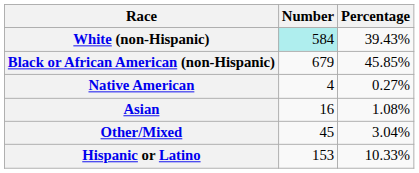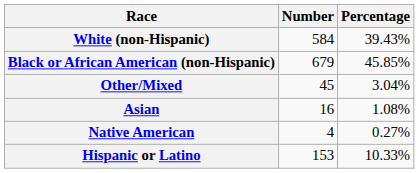 <table class="wikitable" style="text-align:right">
 <tr>
 <th scope="col">Race</th>
 <th scope="col">Number</th>
 <th scope="col">Percentage</th>
 </tr>
 <tr>
 <th scope="row"><a href='#'>White</a> (non-Hispanic)</th>
-<td style="background: paleturquoise;">584</td>
+<td>584</td>
 <td>39.43%</td>
 </tr>
 <tr>
 <th scope="row"><a href='#'>Black or African American</a> (non-Hispanic)</th>
 <td>679</td>
 <td>45.85%</td>
 </tr>
 <tr>
-<th scope="row"><a href='#'>Native American</a></th>
-<td>4</td>
-<td>0.27%</td>
+<th scope="row"><a href='#'>Other/Mixed</a></th>
+<td>45</td>
+<td>3.04%</td>
 </tr>
 <tr>
 <th scope="row"><a href='#'>Asian</a></th>
 <td>16</td>
 <td>1.08%</td>
 </tr>
 <tr>
-<th scope="row"><a href='#'>Other/Mixed</a></th>
-<td>45</td>
-<td>3.04%</td>
+<th scope="row"><a href='#'>Native American</a></th>
+<td>4</td>
+<td>0.27%</td>
 </tr>
 <tr>
 <th scope="row"><a href='#'>Hispanic</a> or <a href='#'>Latino</a></th>
 <td>153</td>
 <td>10.33%</td>
 </tr>
 </table>
